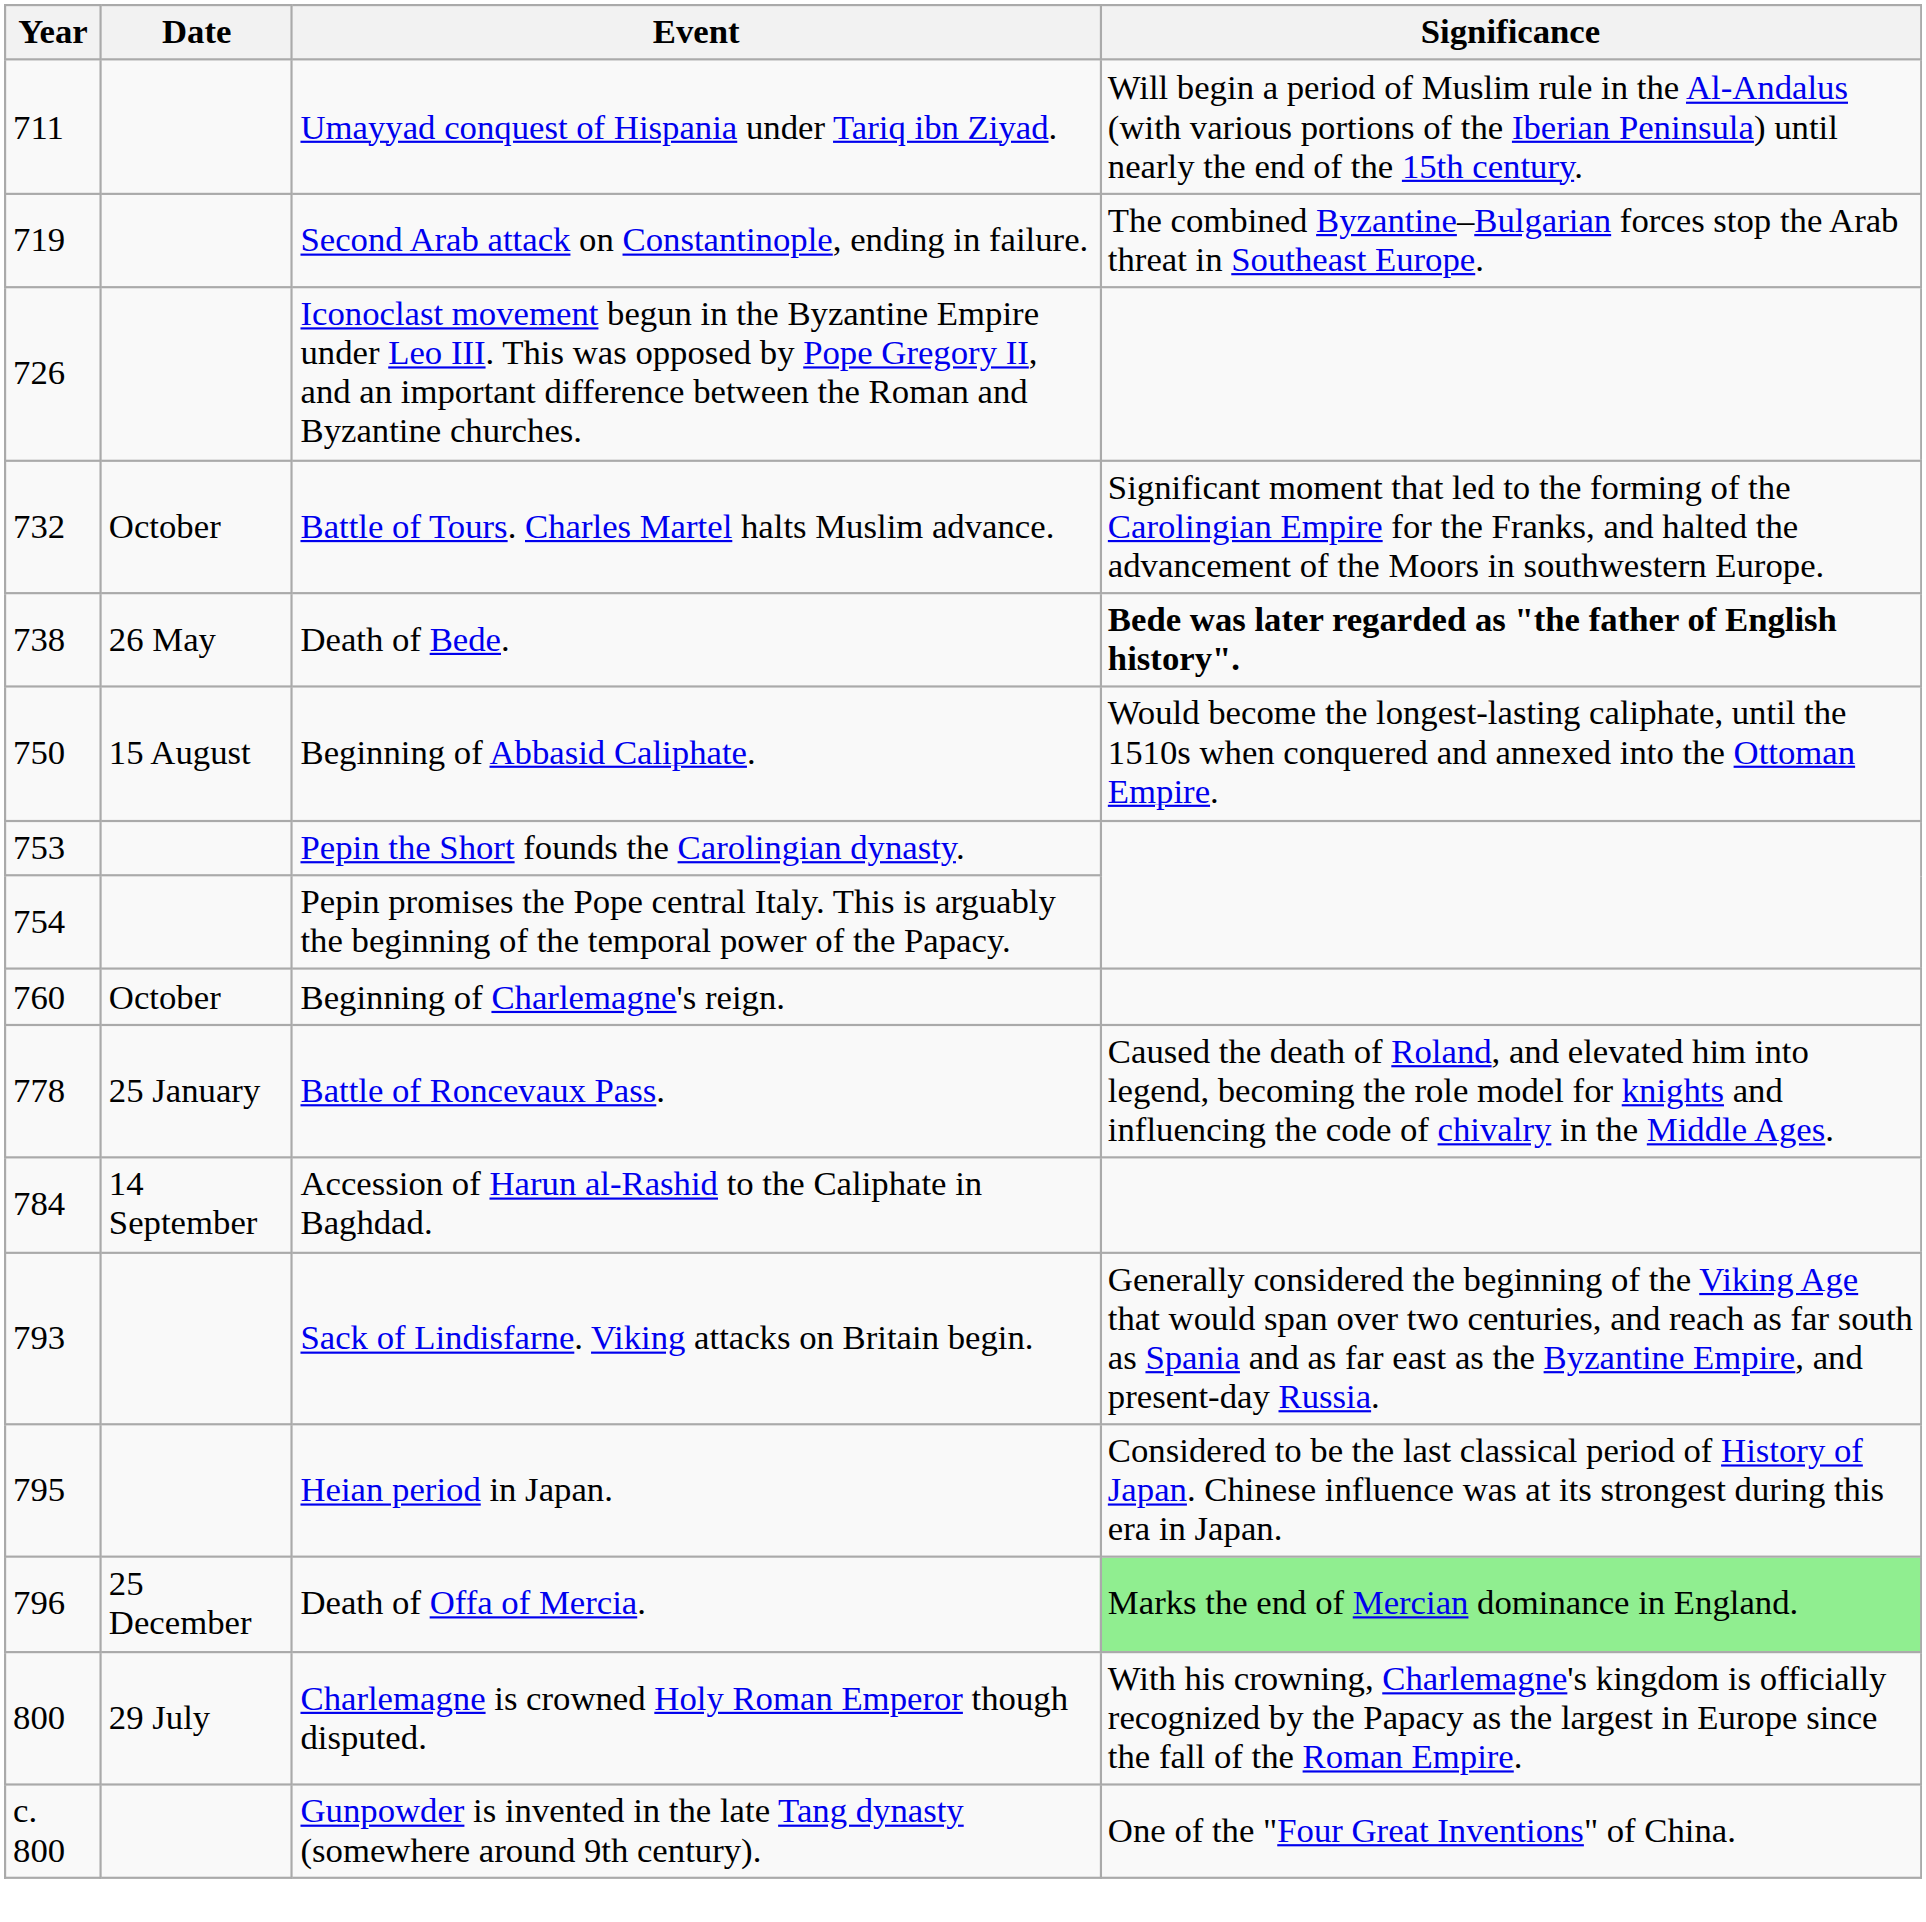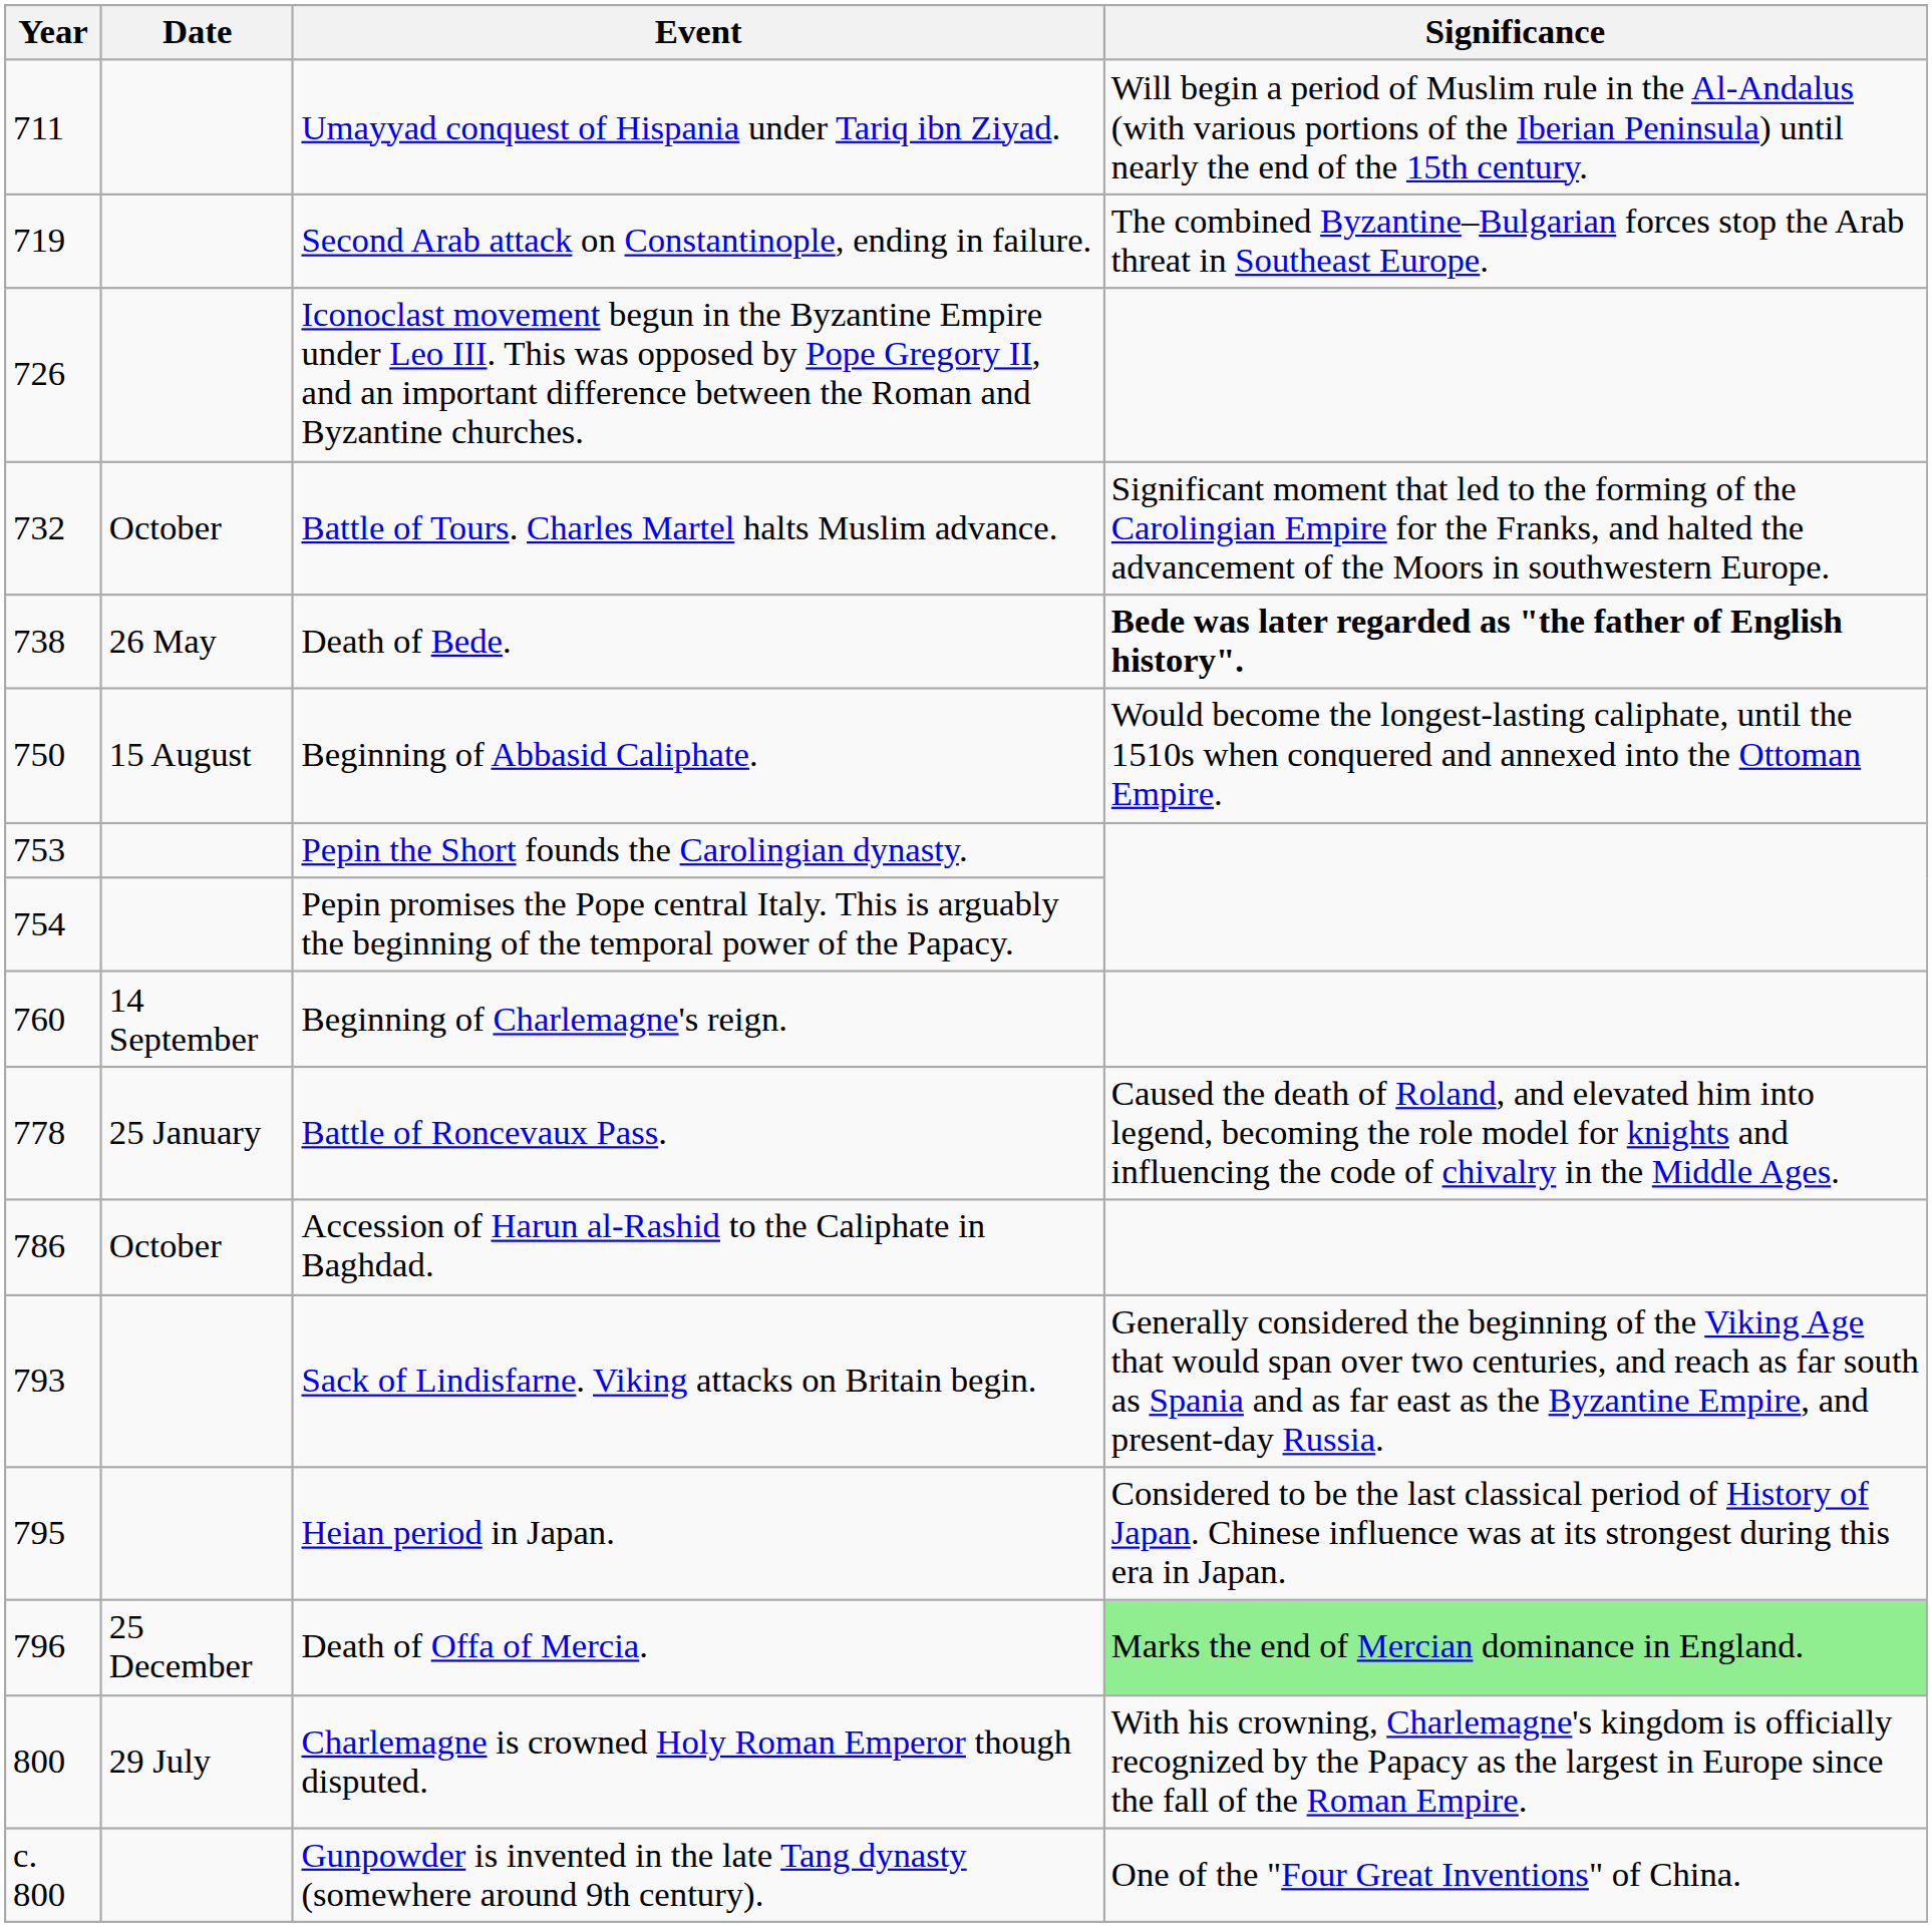 <table class="wikitable" style="width:100%;">
 <tr>
 <th style="width:5%">Year</th>
 <th style="width:10%">Date</th>
 <th>Event</th>
 <th>Significance</th>
 </tr>
 <tr>
 <td>711</td>
 <td></td>
 <td><a href='#'>Umayyad conquest of Hispania</a> under <a href='#'>Tariq ibn Ziyad</a>.</td>
 <td>Will begin a period of Muslim rule in the <a href='#'>Al-Andalus</a> (with various portions of the <a href='#'>Iberian Peninsula</a>) until nearly the end of the <a href='#'>15th century</a>.</td>
 </tr>
 <tr>
 <td>719</td>
 <td></td>
 <td><a href='#'>Second Arab attack</a> on <a href='#'>Constantinople</a>, ending in failure.</td>
 <td>The combined <a href='#'>Byzantine</a>–<a href='#'>Bulgarian</a> forces stop the Arab threat in <a href='#'>Southeast Europe</a>.</td>
 </tr>
 <tr>
 <td>726</td>
 <td></td>
 <td><a href='#'>Iconoclast movement</a> begun in the Byzantine Empire under <a href='#'>Leo III</a>. This was opposed by <a href='#'>Pope Gregory II</a>, and an important difference between the Roman and Byzantine churches.</td>
 </tr>
 <tr>
 <td>732</td>
 <td>October</td>
 <td><a href='#'>Battle of Tours</a>. <a href='#'>Charles Martel</a> halts Muslim advance.</td>
 <td>Significant moment that led to the forming of the <a href='#'>Carolingian Empire</a> for the Franks, and halted the advancement of the Moors in southwestern Europe.</td>
 </tr>
 <tr>
 <td>738</td>
 <td>26 May</td>
 <td>Death of <a href='#'>Bede</a>.</td>
 <td><strong>Bede was later regarded as "the father of English history".</strong></td>
 </tr>
 <tr>
 <td>750</td>
 <td>15 August</td>
 <td>Beginning of <a href='#'>Abbasid Caliphate</a>.</td>
 <td>Would become the longest-lasting caliphate, until the 1510s when conquered and annexed into the <a href='#'>Ottoman Empire</a>.</td>
 </tr>
 <tr>
 <td>753</td>
 <td></td>
 <td><a href='#'>Pepin the Short</a> founds the <a href='#'>Carolingian dynasty</a>.</td>
 </tr>
 <tr>
 <td>754</td>
 <td></td>
 <td>Pepin promises the Pope central Italy. This is arguably the beginning of the temporal power of the Papacy.</td>
 </tr>
 <tr>
 <td>760</td>
-<td>October</td>
+<td>14 September</td>
 <td>Beginning of <a href='#'>Charlemagne</a>'s reign.</td>
 <td></td>
 </tr>
 <tr>
 <td>778</td>
 <td>25 January</td>
 <td><a href='#'>Battle of Roncevaux Pass</a>.</td>
 <td>Caused the death of <a href='#'>Roland</a>, and elevated him into legend, becoming the role model for <a href='#'>knights</a> and influencing the code of <a href='#'>chivalry</a> in the <a href='#'>Middle Ages</a>.</td>
 </tr>
 <tr>
-<td>784</td>
-<td>14 September</td>
+<td>786</td>
+<td>October</td>
 <td>Accession of <a href='#'>Harun al-Rashid</a> to the Caliphate in Baghdad.</td>
 </tr>
 <tr>
 <td>793</td>
 <td></td>
 <td><a href='#'>Sack of Lindisfarne</a>. <a href='#'>Viking</a> attacks on Britain begin.</td>
 <td>Generally considered the beginning of the <a href='#'>Viking Age</a> that would span over two centuries, and reach as far south as <a href='#'>Spania</a> and as far east as the <a href='#'>Byzantine Empire</a>, and present-day <a href='#'>Russia</a>.</td>
 </tr>
 <tr>
 <td>795</td>
 <td></td>
 <td><a href='#'>Heian period</a> in Japan.</td>
 <td>Considered to be the last classical period of <a href='#'>History of Japan</a>. Chinese influence was at its strongest during this era in Japan.</td>
 </tr>
 <tr>
 <td>796</td>
 <td>25 December</td>
 <td>Death of <a href='#'>Offa of Mercia</a>.</td>
 <td style="background: lightgreen;">Marks the end of <a href='#'>Mercian</a> dominance in England.</td>
 </tr>
 <tr>
 <td>800</td>
 <td>29 July</td>
 <td><a href='#'>Charlemagne</a> is crowned <a href='#'>Holy Roman Emperor</a> though disputed.</td>
 <td>With his crowning, <a href='#'>Charlemagne</a>'s kingdom is officially recognized by the Papacy as the largest in Europe since the fall of the <a href='#'>Roman Empire</a>.</td>
 </tr>
 <tr>
 <td>c. 800</td>
 <td></td>
 <td><a href='#'>Gunpowder</a> is invented in the late <a href='#'>Tang dynasty</a> (somewhere around 9th century).</td>
 <td>One of the "<a href='#'>Four Great Inventions</a>" of China.</td>
 </tr>
 </table>
